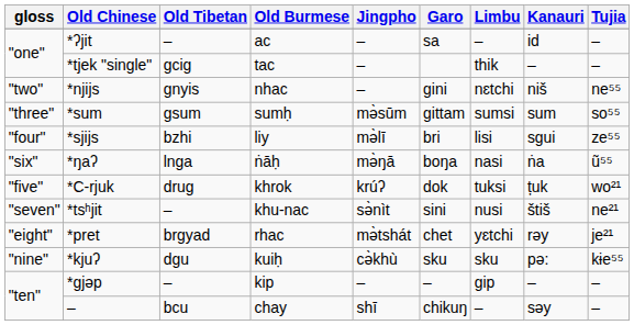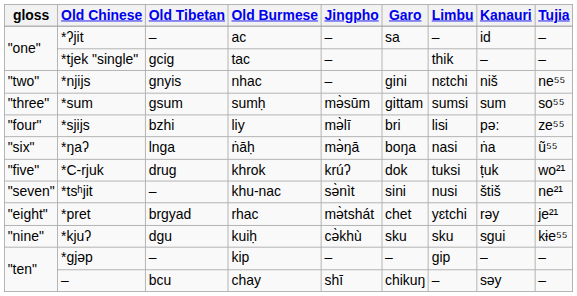 <table class="wikitable">
 <tr>
 <th>gloss</th>
 <th><a href='#'>Old Chinese</a></th>
 <th><a href='#'>Old Tibetan</a></th>
 <th><a href='#'>Old Burmese</a></th>
 <th><a href='#'>Jingpho</a></th>
 <th><a href='#'>Garo</a></th>
 <th><a href='#'>Limbu</a></th>
 <th><a href='#'>Kanauri</a></th>
 <th><a href='#'>Tujia</a></th>
 </tr>
 <tr>
 </tr>
 <tr>
 <td rowspan="2">"one"</td>
 <td> *ʔjit</td>
 <td>–</td>
 <td>ac</td>
 <td>–</td>
 <td>sa</td>
 <td>–</td>
 <td>id</td>
 <td>–</td>
 </tr>
 <tr>
 <td> *tjek "single"</td>
 <td>gcig</td>
 <td>tac</td>
 <td>–</td>
 <td></td>
 <td>thik</td>
 <td>–</td>
 <td>–</td>
 </tr>
 <tr>
 <td>"two"</td>
 <td> *njijs</td>
 <td>gnyis</td>
 <td>nhac</td>
 <td>–</td>
 <td>gini</td>
 <td>nɛtchi</td>
 <td>niš</td>
 <td>ne⁵⁵</td>
 </tr>
 <tr>
 <td>"three"</td>
 <td> *sum</td>
 <td>gsum</td>
 <td>sumḥ</td>
 <td>mə̀sūm</td>
 <td>gittam</td>
 <td>sumsi</td>
 <td>sum</td>
 <td>so⁵⁵</td>
 </tr>
 <tr>
 <td>"four"</td>
 <td> *sjijs</td>
 <td>bzhi</td>
 <td>liy</td>
 <td>mə̀lī</td>
 <td>bri</td>
 <td>lisi</td>
-<td>sgui</td>
+<td>pə:</td>
 <td>ze⁵⁵</td>
 </tr>
 <tr>
 <td>"six"</td>
 <td> *ŋaʔ</td>
 <td>lnga</td>
 <td>ṅāḥ</td>
 <td>mə̀ŋā</td>
 <td>boŋa</td>
 <td>nasi</td>
 <td>ṅa</td>
 <td>ũ⁵⁵</td>
 </tr>
 <tr>
 <td>"five"</td>
 <td> *C-rjuk</td>
 <td>drug</td>
 <td>khrok</td>
 <td>krúʔ</td>
 <td>dok</td>
 <td>tuksi</td>
 <td>țuk</td>
 <td>wo²¹</td>
 </tr>
 <tr>
 <td>"seven"</td>
 <td> *tsʰjit</td>
 <td>–</td>
 <td>khu-nac</td>
 <td>sə̀nìt</td>
 <td>sini</td>
 <td>nusi</td>
 <td>štiš</td>
 <td>ne²¹</td>
 </tr>
 <tr>
 <td>"eight"</td>
 <td> *pret</td>
 <td>brgyad</td>
 <td>rhac</td>
 <td>mə̀tshát</td>
 <td>chet</td>
 <td>yɛtchi</td>
 <td>rəy</td>
 <td>je²¹</td>
 </tr>
 <tr>
 <td>"nine"</td>
 <td> *kjuʔ</td>
 <td>dgu</td>
 <td>kuiḥ</td>
 <td>cə̀khù</td>
 <td>sku</td>
 <td>sku</td>
-<td>pə:</td>
+<td>sgui</td>
 <td>kɨe⁵⁵</td>
 </tr>
 <tr>
 <td rowspan="2">"ten"</td>
 <td> *gjəp</td>
 <td>–</td>
 <td>kip</td>
 <td>–</td>
 <td>–</td>
 <td>gip</td>
 <td>–</td>
 <td>–</td>
 </tr>
 <tr>
 <td>–</td>
 <td>bcu</td>
 <td>chay</td>
 <td>shī</td>
 <td>chikuŋ</td>
 <td>–</td>
 <td>səy</td>
 <td>–</td>
 </tr>
 </table>
